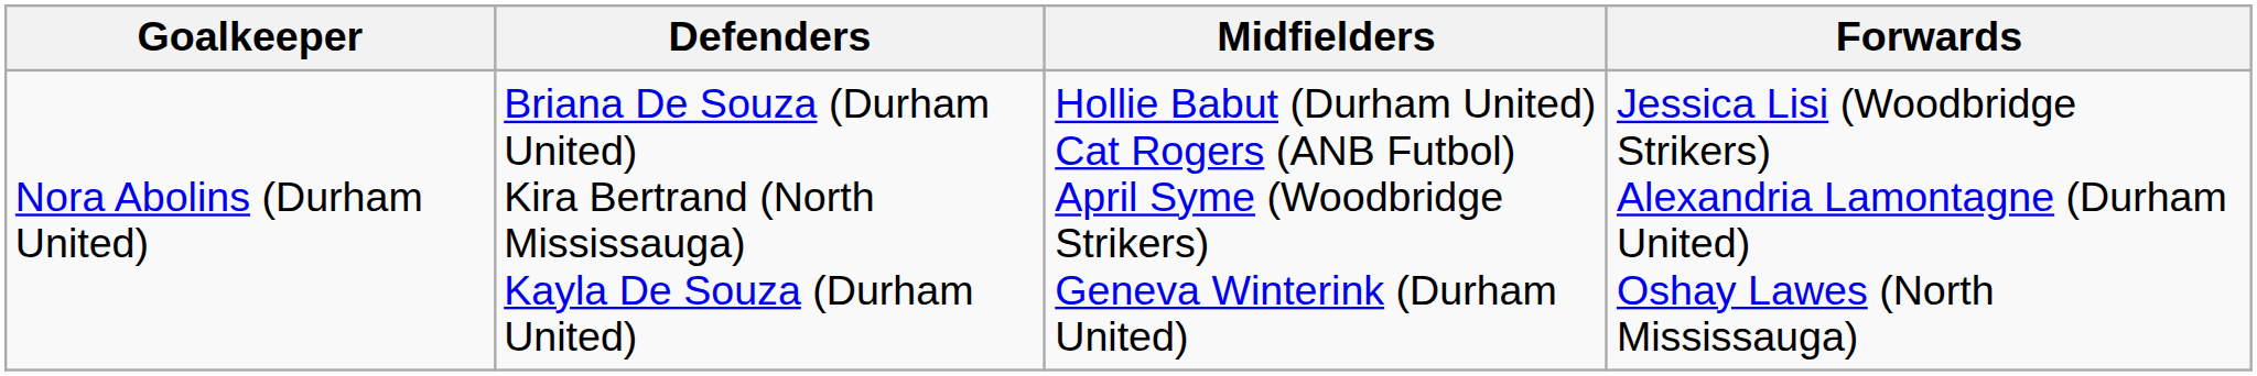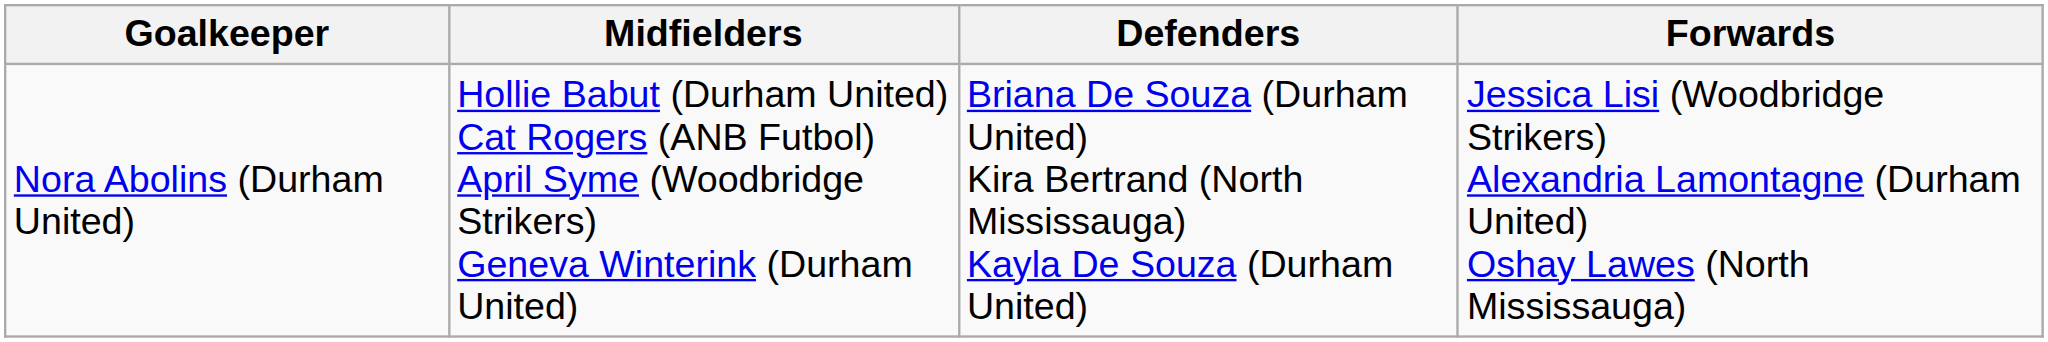 <table class="wikitable">
 <tr>
 <th>Goalkeeper</th>
+<th>Midfielders</th>
 <th>Defenders</th>
-<th>Midfielders</th>
 <th>Forwards</th>
 </tr>
 <tr>
 <td><a href='#'>Nora Abolins</a> (Durham United)</td>
+<td><a href='#'>Hollie Babut</a> (Durham United)<br><a href='#'>Cat Rogers</a> (ANB Futbol)<br><a href='#'>April Syme</a> (Woodbridge Strikers)<br><a href='#'>Geneva Winterink</a> (Durham United)</td>
 <td><a href='#'>Briana De Souza</a> (Durham United)<br>Kira Bertrand (North Mississauga)<br><a href='#'>Kayla De Souza</a> (Durham United)</td>
-<td><a href='#'>Hollie Babut</a> (Durham United)<br><a href='#'>Cat Rogers</a> (ANB Futbol)<br><a href='#'>April Syme</a> (Woodbridge Strikers)<br><a href='#'>Geneva Winterink</a> (Durham United)</td>
 <td><a href='#'>Jessica Lisi</a> (Woodbridge Strikers)<br><a href='#'>Alexandria Lamontagne</a> (Durham United)<br><a href='#'>Oshay Lawes</a> (North Mississauga)</td>
 </tr>
 </table>
